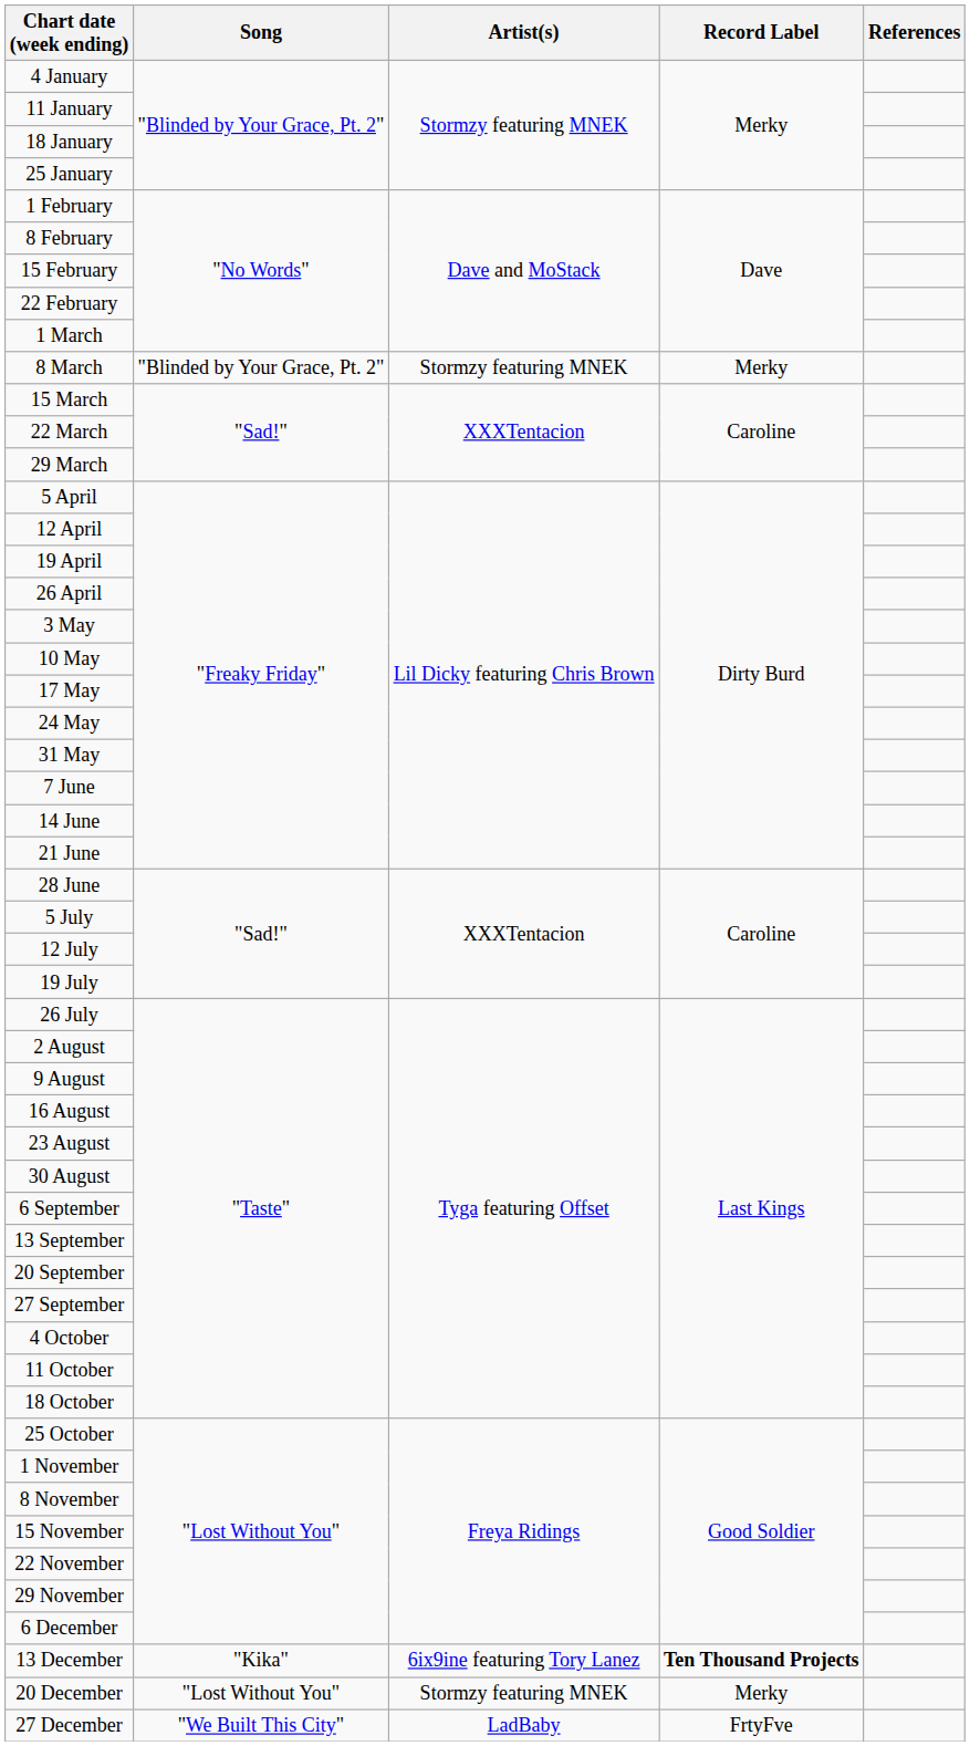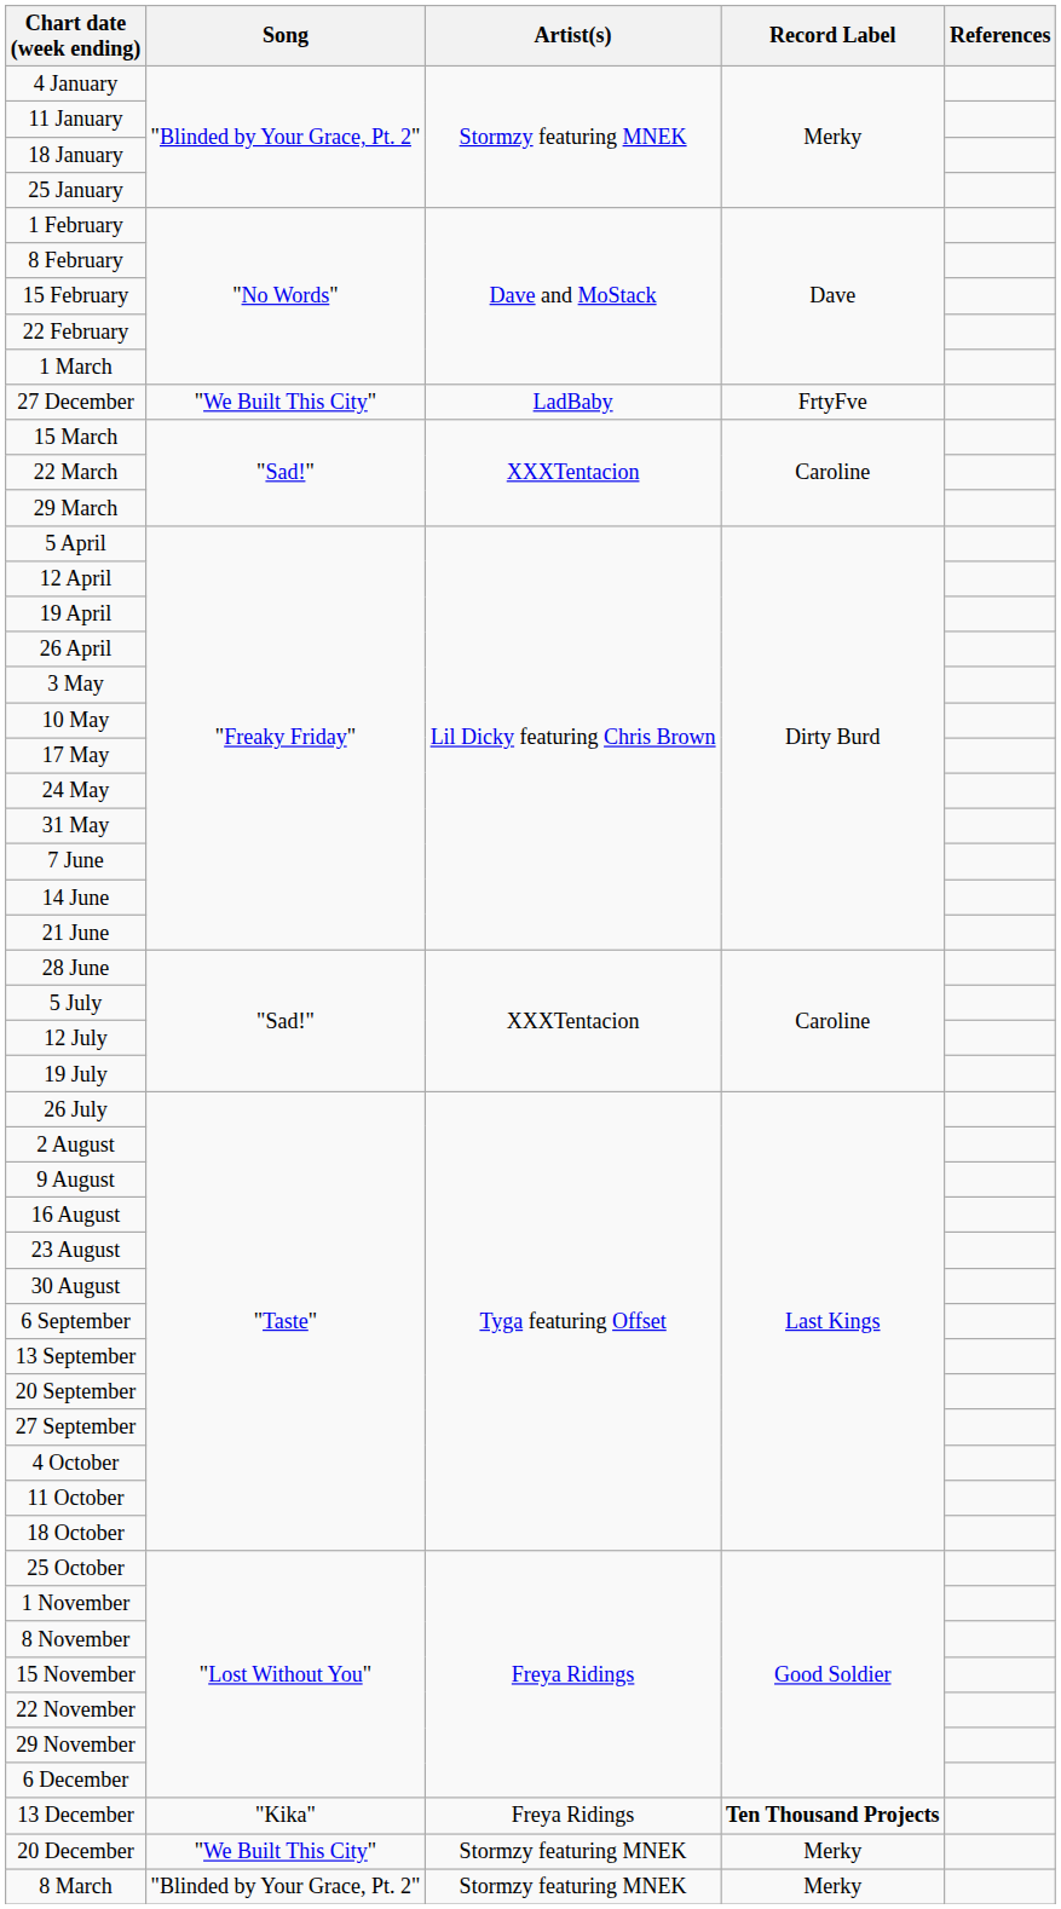 <table class="wikitable" style="font-size:97%; text-align:center;">
 <tr>
 <th>Chart date<br>(week ending)</th>
 <th>Song</th>
 <th>Artist(s)</th>
 <th>Record Label</th>
 <th>References</th>
 </tr>
 <tr>
 <td>4 January</td>
 <td rowspan="4">"<a href='#'>Blinded by Your Grace, Pt. 2</a>"</td>
 <td rowspan="4"><a href='#'>Stormzy</a> featuring <a href='#'>MNEK</a></td>
 <td rowspan="4">Merky</td>
 <td></td>
 </tr>
 <tr>
 <td>11 January</td>
 <td></td>
 </tr>
 <tr>
 <td>18 January</td>
 <td></td>
 </tr>
 <tr>
 <td>25 January</td>
 <td></td>
 </tr>
 <tr>
 <td>1 February</td>
 <td rowspan="5">"<a href='#'>No Words</a>"</td>
 <td rowspan="5"><a href='#'>Dave</a> and <a href='#'>MoStack</a></td>
 <td rowspan="5">Dave</td>
 <td></td>
 </tr>
 <tr>
 <td>8 February</td>
 <td></td>
 </tr>
 <tr>
 <td>15 February</td>
 <td></td>
 </tr>
 <tr>
 <td>22 February</td>
 <td></td>
 </tr>
 <tr>
 <td>1 March</td>
 <td></td>
 </tr>
 <tr>
-<td>8 March</td>
-<td>"Blinded by Your Grace, Pt. 2"</td>
-<td>Stormzy featuring MNEK</td>
-<td>Merky</td>
+<td>27 December </td>
+<td>"<a href='#'>We Built This City</a>"</td>
+<td><a href='#'>LadBaby</a></td>
+<td>FrtyFve</td>
 <td></td>
 </tr>
 <tr>
 <td>15 March</td>
 <td rowspan="3">"<a href='#'>Sad!</a>"</td>
 <td rowspan="3"><a href='#'>XXXTentacion</a></td>
 <td rowspan="3">Caroline</td>
 <td></td>
 </tr>
 <tr>
 <td>22 March</td>
 <td></td>
 </tr>
 <tr>
 <td>29 March</td>
 <td></td>
 </tr>
 <tr>
 <td>5 April</td>
 <td rowspan="12">"<a href='#'>Freaky Friday</a>"</td>
 <td rowspan="12"><a href='#'>Lil Dicky</a> featuring <a href='#'>Chris Brown</a></td>
 <td rowspan="12">Dirty Burd</td>
 <td></td>
 </tr>
 <tr>
 <td>12 April  </td>
 <td></td>
 </tr>
 <tr>
 <td>19 April</td>
 <td></td>
 </tr>
 <tr>
 <td>26 April</td>
 <td></td>
 </tr>
 <tr>
 <td>3 May</td>
 <td></td>
 </tr>
 <tr>
 <td>10 May</td>
 <td></td>
 </tr>
 <tr>
 <td>17 May</td>
 <td></td>
 </tr>
 <tr>
 <td>24 May</td>
 <td></td>
 </tr>
 <tr>
 <td>31 May</td>
 <td></td>
 </tr>
 <tr>
 <td>7 June</td>
 <td></td>
 </tr>
 <tr>
 <td>14 June</td>
 <td></td>
 </tr>
 <tr>
 <td>21 June</td>
 <td></td>
 </tr>
 <tr>
 <td>28 June</td>
 <td rowspan="4">"Sad!"</td>
 <td rowspan="4">XXXTentacion</td>
 <td rowspan="4">Caroline</td>
 <td></td>
 </tr>
 <tr>
 <td>5 July</td>
 <td></td>
 </tr>
 <tr>
 <td>12 July</td>
 <td></td>
 </tr>
 <tr>
 <td>19 July</td>
 <td></td>
 </tr>
 <tr>
 <td>26 July</td>
 <td rowspan="13">"<a href='#'>Taste</a>"</td>
 <td rowspan="13"><a href='#'>Tyga</a> featuring <a href='#'>Offset</a></td>
 <td rowspan="13"><a href='#'>Last Kings</a></td>
 <td></td>
 </tr>
 <tr>
 <td>2 August</td>
 <td></td>
 </tr>
 <tr>
 <td>9 August</td>
 <td></td>
 </tr>
 <tr>
 <td>16 August</td>
 <td></td>
 </tr>
 <tr>
 <td>23 August</td>
 <td></td>
 </tr>
 <tr>
 <td>30 August</td>
 <td></td>
 </tr>
 <tr>
 <td>6 September</td>
 <td></td>
 </tr>
 <tr>
 <td>13 September</td>
 <td></td>
 </tr>
 <tr>
 <td>20 September</td>
 <td></td>
 </tr>
 <tr>
 <td>27 September</td>
 <td></td>
 </tr>
 <tr>
 <td>4 October</td>
 <td></td>
 </tr>
 <tr>
 <td>11 October</td>
 <td></td>
 </tr>
 <tr>
 <td>18 October</td>
 <td></td>
 </tr>
 <tr>
 <td>25 October</td>
 <td rowspan="7">"<a href='#'>Lost Without You</a>"</td>
 <td rowspan="7"><a href='#'>Freya Ridings</a></td>
 <td rowspan="7"><a href='#'>Good Soldier</a></td>
 <td></td>
 </tr>
 <tr>
 <td>1 November</td>
 <td></td>
 </tr>
 <tr>
 <td>8 November</td>
 <td></td>
 </tr>
 <tr>
 <td>15 November</td>
 <td></td>
 </tr>
 <tr>
 <td>22 November</td>
 <td></td>
 </tr>
 <tr>
 <td>29 November</td>
 <td></td>
 </tr>
 <tr>
 <td>6 December</td>
 <td></td>
 </tr>
 <tr>
 <td>13 December</td>
 <td>"Kika"</td>
-<td><a href='#'>6ix9ine</a> featuring <a href='#'>Tory Lanez</a></td>
+<td>Freya Ridings</td>
 <td><strong>Ten Thousand Projects</strong></td>
 <td></td>
 </tr>
 <tr>
 <td>20 December</td>
-<td>"Lost Without You"</td>
+<td>"<a href='#'>We Built This City</a>"</td>
 <td>Stormzy featuring MNEK</td>
 <td>Merky</td>
 <td></td>
 </tr>
 <tr>
-<td>27 December </td>
-<td>"<a href='#'>We Built This City</a>"</td>
-<td><a href='#'>LadBaby</a></td>
-<td>FrtyFve</td>
+<td>8 March</td>
+<td>"Blinded by Your Grace, Pt. 2"</td>
+<td>Stormzy featuring MNEK</td>
+<td>Merky</td>
 <td></td>
 </tr>
 </table>
